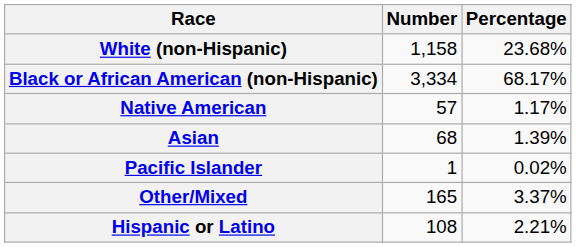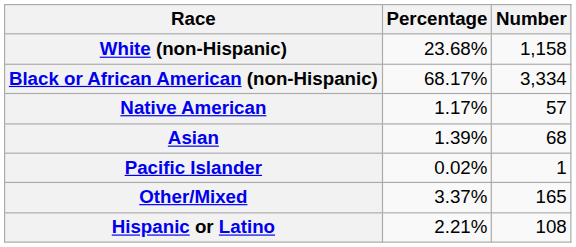 <table class="wikitable" style="text-align:right">
 <tr>
 <th scope="col">Race</th>
+<th scope="col">Percentage</th>
 <th scope="col">Number</th>
-<th scope="col">Percentage</th>
 </tr>
 <tr>
 <th scope="row"><a href='#'>White</a> (non-Hispanic)</th>
+<td>23.68%</td>
 <td>1,158</td>
-<td>23.68%</td>
 </tr>
 <tr>
 <th scope="row"><a href='#'>Black or African American</a> (non-Hispanic)</th>
+<td>68.17%</td>
 <td>3,334</td>
-<td>68.17%</td>
 </tr>
 <tr>
 <th scope="row"><a href='#'>Native American</a></th>
+<td>1.17%</td>
 <td>57</td>
-<td>1.17%</td>
 </tr>
 <tr>
 <th scope="row"><a href='#'>Asian</a></th>
+<td>1.39%</td>
 <td>68</td>
-<td>1.39%</td>
 </tr>
 <tr>
 <th scope="row"><a href='#'>Pacific Islander</a></th>
+<td>0.02%</td>
 <td>1</td>
-<td>0.02%</td>
 </tr>
 <tr>
 <th scope="row"><a href='#'>Other/Mixed</a></th>
+<td>3.37%</td>
 <td>165</td>
-<td>3.37%</td>
 </tr>
 <tr>
 <th scope="row"><a href='#'>Hispanic</a> or <a href='#'>Latino</a></th>
+<td>2.21%</td>
 <td>108</td>
-<td>2.21%</td>
 </tr>
 </table>
